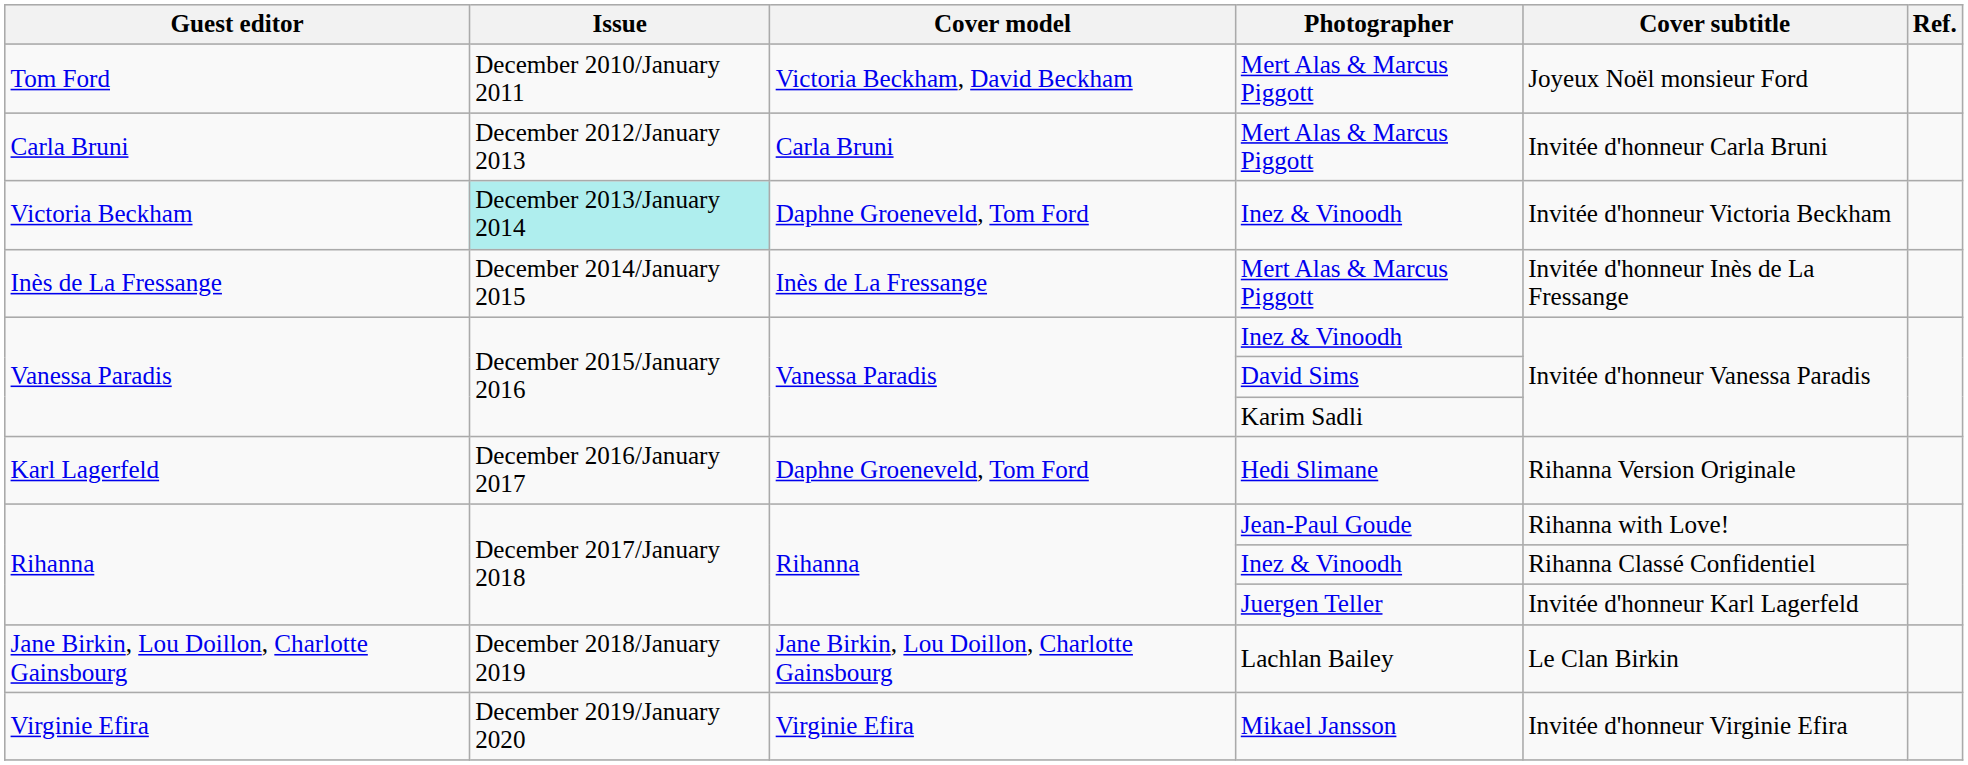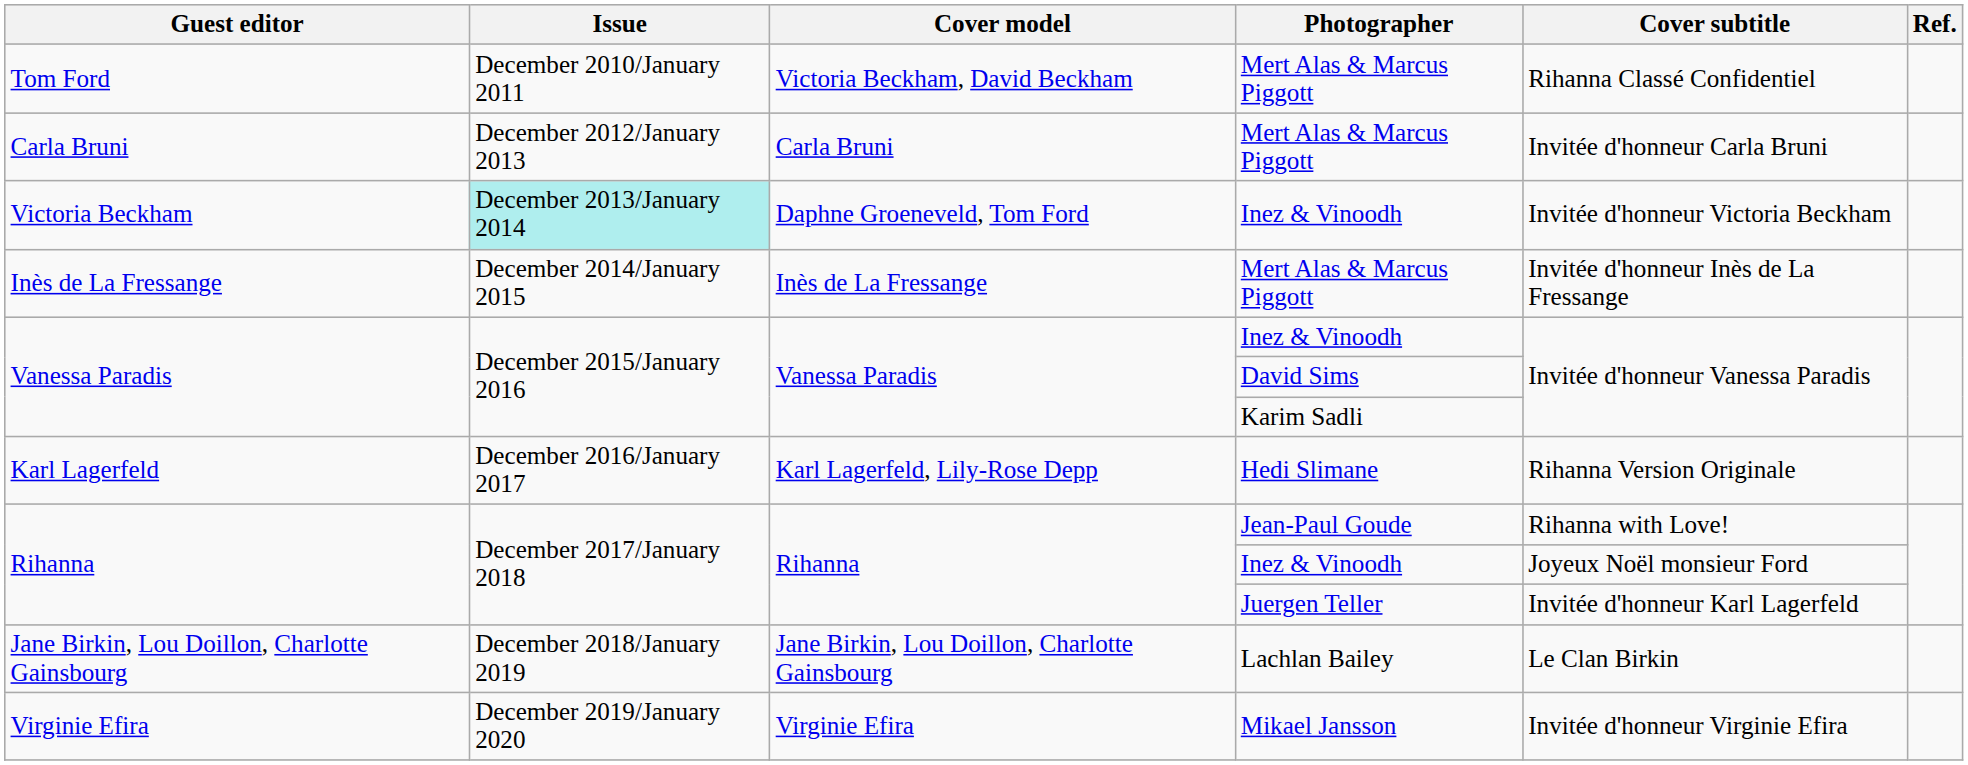 <table class="sortable wikitable">
 <tr>
 <th>Guest editor</th>
 <th>Issue</th>
 <th>Cover model</th>
 <th>Photographer</th>
 <th>Cover subtitle</th>
 <th>Ref.</th>
 </tr>
 <tr>
 <td><a href='#'>Tom Ford</a></td>
 <td>December 2010/January 2011</td>
 <td><a href='#'>Victoria Beckham</a>, <a href='#'>David Beckham</a></td>
 <td><a href='#'>Mert Alas & Marcus Piggott</a></td>
-<td>Joyeux Noël monsieur Ford</td>
+<td>Rihanna Classé Confidentiel</td>
 <td></td>
 </tr>
 <tr>
 <td><a href='#'>Carla Bruni</a></td>
 <td>December 2012/January 2013</td>
 <td><a href='#'>Carla Bruni</a></td>
 <td><a href='#'>Mert Alas & Marcus Piggott</a></td>
 <td>Invitée d'honneur Carla Bruni</td>
 <td></td>
 </tr>
 <tr>
 <td><a href='#'>Victoria Beckham</a></td>
 <td style="background: paleturquoise;">December 2013/January 2014</td>
 <td><a href='#'>Daphne Groeneveld</a>, <a href='#'>Tom Ford</a></td>
 <td><a href='#'>Inez & Vinoodh</a></td>
 <td>Invitée d'honneur Victoria Beckham</td>
 <td></td>
 </tr>
 <tr>
 <td><a href='#'>Inès de La Fressange</a></td>
 <td>December 2014/January 2015</td>
 <td><a href='#'>Inès de La Fressange</a></td>
 <td><a href='#'>Mert Alas & Marcus Piggott</a></td>
 <td>Invitée d'honneur Inès de La Fressange</td>
 <td></td>
 </tr>
 <tr>
 <td rowspan="3"><a href='#'>Vanessa Paradis</a></td>
 <td rowspan="3">December 2015/January 2016</td>
 <td rowspan="3"><a href='#'>Vanessa Paradis</a></td>
 <td><a href='#'>Inez & Vinoodh</a></td>
 <td rowspan="3">Invitée d'honneur Vanessa Paradis</td>
 <td rowspan="3"></td>
 </tr>
 <tr>
 <td><a href='#'>David Sims</a></td>
 </tr>
 <tr>
 <td>Karim Sadli</td>
 </tr>
 <tr>
 <td><a href='#'>Karl Lagerfeld</a></td>
 <td>December 2016/January 2017</td>
-<td><a href='#'>Daphne Groeneveld</a>, <a href='#'>Tom Ford</a></td>
+<td><a href='#'>Karl Lagerfeld</a>, <a href='#'>Lily-Rose Depp</a></td>
 <td><a href='#'>Hedi Slimane</a></td>
 <td>Rihanna Version Originale</td>
 <td></td>
 </tr>
 <tr>
 <td rowspan="3"><a href='#'>Rihanna</a></td>
 <td rowspan="3">December 2017/January 2018</td>
 <td rowspan="3"><a href='#'>Rihanna</a></td>
 <td><a href='#'>Jean-Paul Goude</a></td>
 <td>Rihanna with Love!</td>
 <td rowspan="3"></td>
 </tr>
 <tr>
 <td><a href='#'>Inez & Vinoodh</a></td>
-<td>Rihanna Classé Confidentiel</td>
+<td>Joyeux Noël monsieur Ford</td>
 </tr>
 <tr>
 <td><a href='#'>Juergen Teller</a></td>
 <td>Invitée d'honneur Karl Lagerfeld</td>
 </tr>
 <tr>
 <td><a href='#'>Jane Birkin</a>, <a href='#'>Lou Doillon</a>, <a href='#'>Charlotte Gainsbourg</a></td>
 <td>December 2018/January 2019</td>
 <td><a href='#'>Jane Birkin</a>, <a href='#'>Lou Doillon</a>, <a href='#'>Charlotte Gainsbourg</a></td>
 <td>Lachlan Bailey</td>
 <td>Le Clan Birkin</td>
 <td></td>
 </tr>
 <tr>
 <td><a href='#'>Virginie Efira</a></td>
 <td>December 2019/January 2020</td>
 <td><a href='#'>Virginie Efira</a></td>
 <td><a href='#'>Mikael Jansson</a></td>
 <td>Invitée d'honneur Virginie Efira</td>
 <td></td>
 </tr>
 </table>
